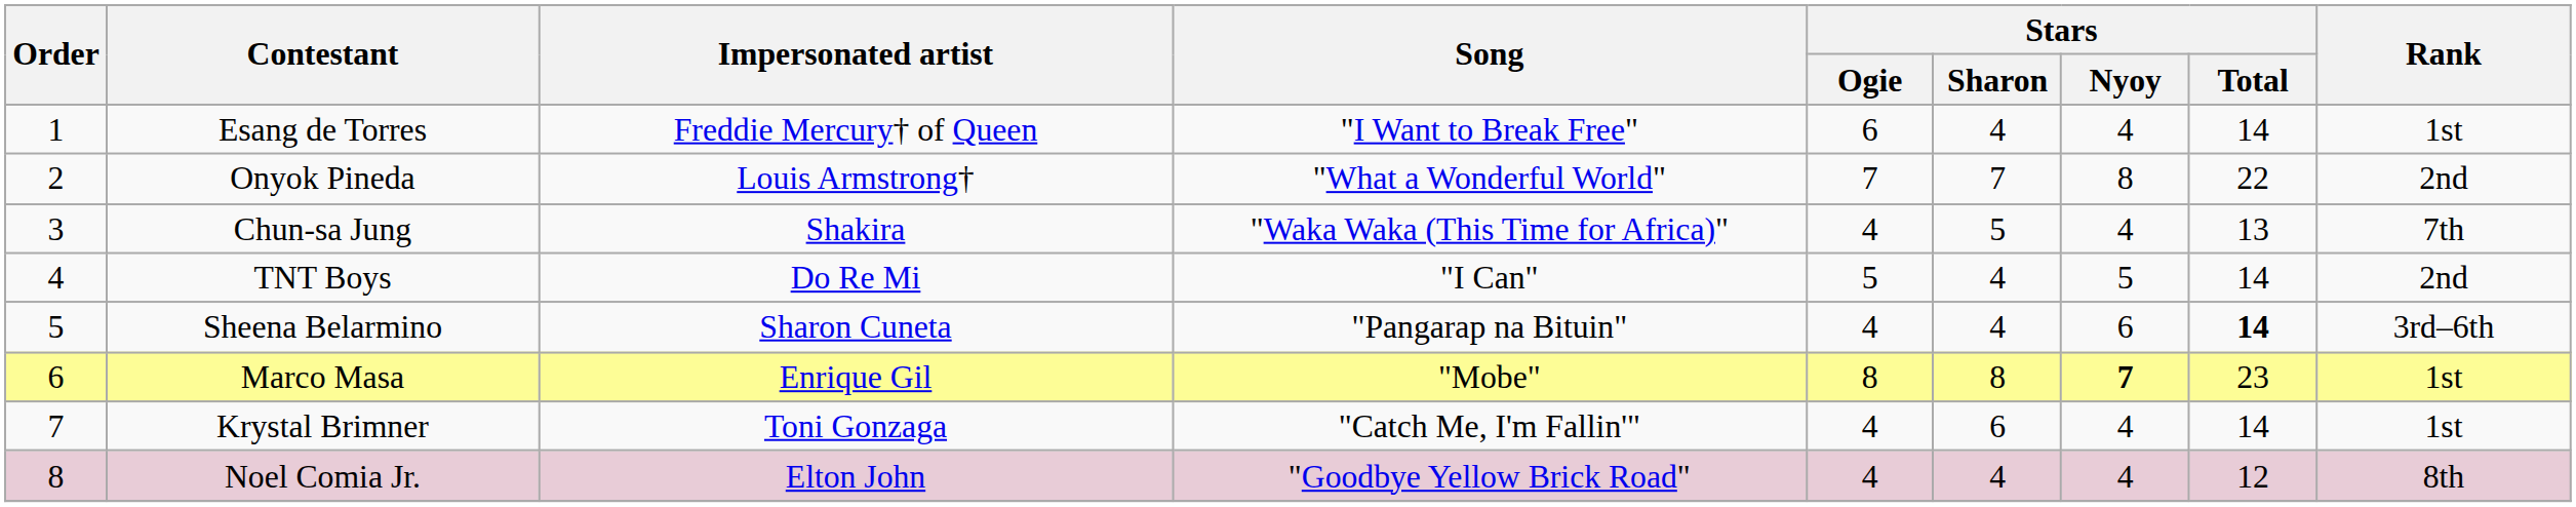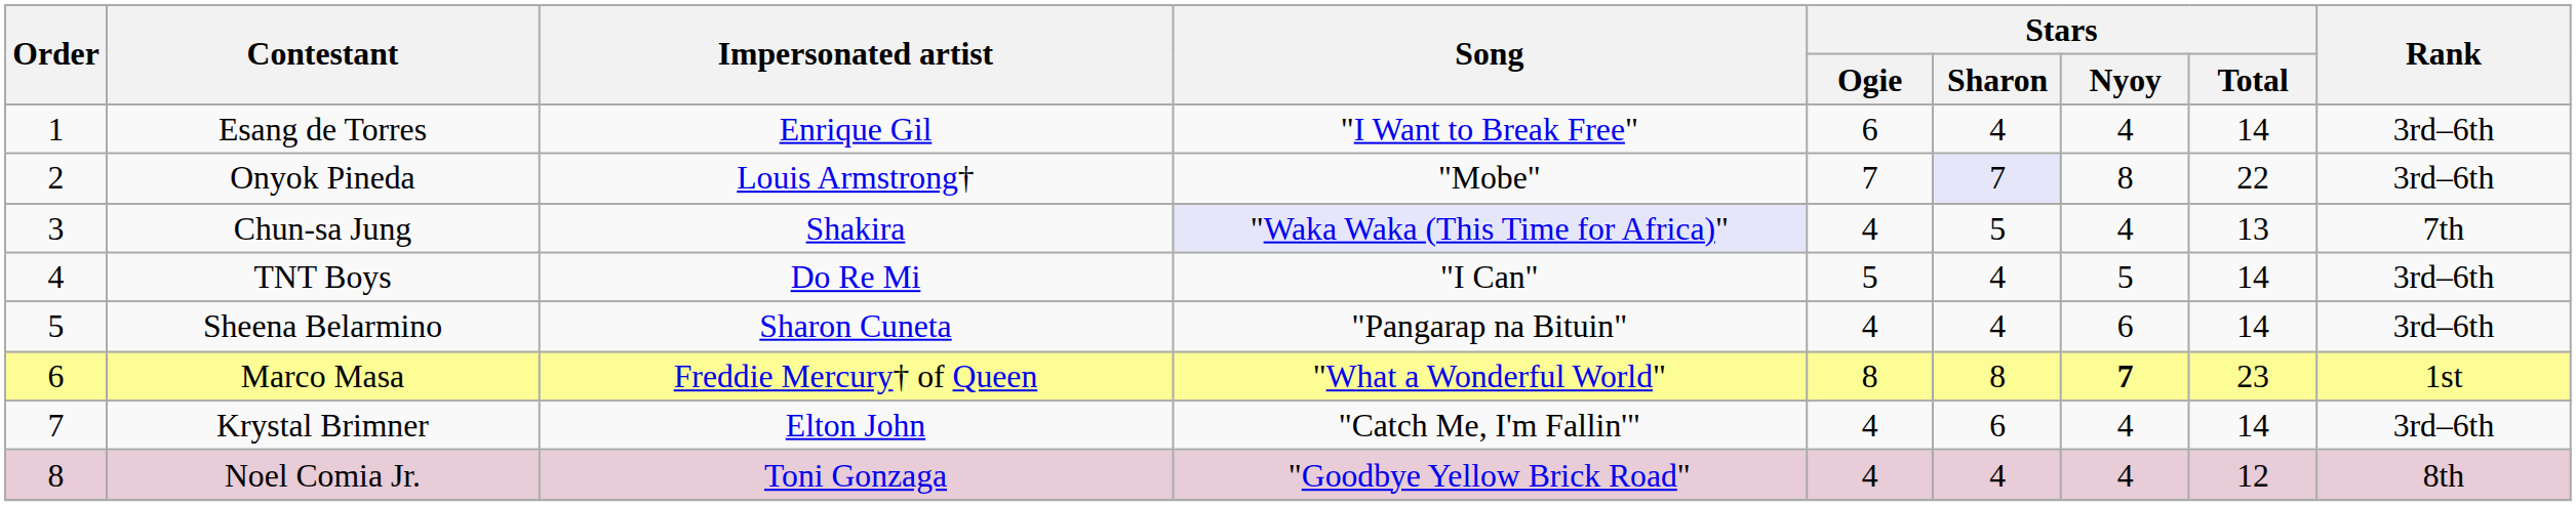 <table class="wikitable" style="text-align:center; line-height:17px; width:100%;">
 <tr>
 <th rowspan="2" style="width:03%;">Order</th>
 <th rowspan="2" style="width:17%;">Contestant</th>
 <th rowspan="2" style="width:25%;">Impersonated artist</th>
 <th rowspan="2" style="width:25%;">Song</th>
 <th colspan="4" style="width:20%;">Stars</th>
 <th rowspan="2" style="width:10%;">Rank</th>
 </tr>
 <tr>
 <th style="width:05%;">Ogie</th>
 <th style="width:05%;">Sharon</th>
 <th style="width:05%;">Nyoy</th>
 <th style="width:05%;">Total</th>
 </tr>
 <tr>
 <td>1</td>
 <td>Esang de Torres</td>
-<td><a href='#'>Freddie Mercury</a>† of <a href='#'>Queen</a></td>
+<td><a href='#'>Enrique Gil</a></td>
 <td>"<a href='#'>I Want to Break Free</a>"</td>
 <td>6</td>
 <td>4</td>
 <td>4</td>
 <td>14</td>
-<td>1st</td>
+<td>3rd–6th</td>
 </tr>
 <tr>
 <td>2</td>
 <td>Onyok Pineda</td>
 <td><a href='#'>Louis Armstrong</a>†</td>
-<td>"<a href='#'>What a Wonderful World</a>"</td>
+<td>"Mobe"</td>
 <td>7</td>
-<td>7</td>
+<td style="background: lavender;">7</td>
 <td>8</td>
 <td>22</td>
-<td>2nd</td>
+<td>3rd–6th</td>
 </tr>
 <tr>
 <td>3</td>
 <td>Chun-sa Jung</td>
 <td><a href='#'>Shakira</a></td>
-<td>"<a href='#'>Waka Waka (This Time for Africa)</a>"</td>
+<td style="background: lavender;">"<a href='#'>Waka Waka (This Time for Africa)</a>"</td>
 <td>4</td>
 <td>5</td>
 <td>4</td>
 <td>13</td>
 <td>7th</td>
 </tr>
 <tr>
 <td>4</td>
 <td>TNT Boys</td>
 <td><a href='#'>Do Re Mi</a></td>
 <td>"I Can"</td>
 <td>5</td>
 <td>4</td>
 <td>5</td>
 <td>14</td>
-<td>2nd</td>
+<td>3rd–6th</td>
 </tr>
 <tr>
 <td>5</td>
 <td>Sheena Belarmino</td>
 <td><a href='#'>Sharon Cuneta</a></td>
 <td>"Pangarap na Bituin"</td>
 <td>4</td>
 <td>4</td>
 <td>6</td>
-<td><strong>14</strong></td>
+<td>14</td>
 <td>3rd–6th</td>
 </tr>
 <tr bgcolor=#FDFD96>
 <td>6</td>
 <td>Marco Masa</td>
-<td><a href='#'>Enrique Gil</a></td>
-<td>"Mobe"</td>
+<td><a href='#'>Freddie Mercury</a>† of <a href='#'>Queen</a></td>
+<td>"<a href='#'>What a Wonderful World</a>"</td>
 <td>8</td>
 <td>8</td>
 <td><strong>7</strong></td>
 <td>23</td>
 <td>1st</td>
 </tr>
 <tr>
 <td>7</td>
 <td>Krystal Brimner</td>
-<td><a href='#'>Toni Gonzaga</a></td>
+<td><a href='#'>Elton John</a></td>
 <td>"Catch Me, I'm Fallin'"</td>
 <td>4</td>
 <td>6</td>
 <td>4</td>
 <td>14</td>
-<td>1st</td>
+<td>3rd–6th</td>
 </tr>
 <tr bgcolor=#E8CCD7>
 <td>8</td>
 <td>Noel Comia Jr.</td>
-<td><a href='#'>Elton John</a></td>
+<td><a href='#'>Toni Gonzaga</a></td>
 <td>"<a href='#'>Goodbye Yellow Brick Road</a>"</td>
 <td>4</td>
 <td>4</td>
 <td>4</td>
 <td>12</td>
 <td>8th</td>
 </tr>
 <tr>
 </tr>
 </table>
